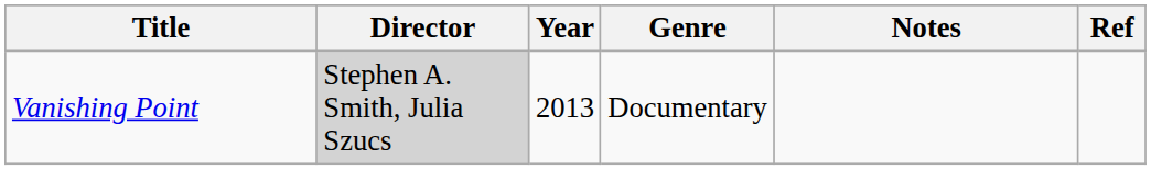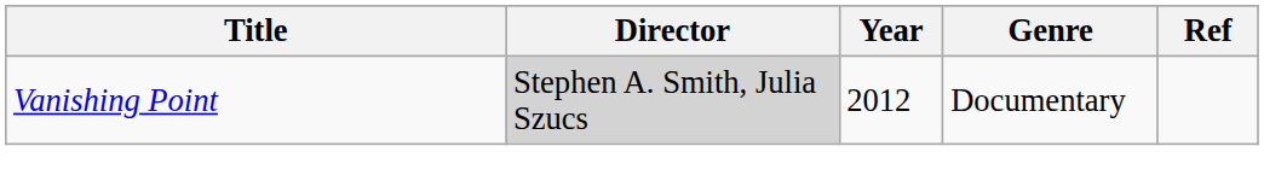 <table class="wikitable sortable" style="width:100%;">
 <tr style="background:#bebebe;">
 <th style="width:30%;">Title</th>
 <th style="width:20%;">Director</th>
 <th style="width:6%;">Year</th>
 <th style="width:6%;">Genre</th>
-<th style="width:30%;">Notes</th>
 <th style="width:6%;">Ref</th>
 </tr>
 <tr>
 <td><em><a href='#'>Vanishing Point</a></em></td>
 <td style="background: lightgrey;">Stephen A. Smith, Julia Szucs</td>
-<td>2013</td>
+<td>2012</td>
 <td>Documentary</td>
-<td></td>
 <td></td>
 </tr>
 </table>
